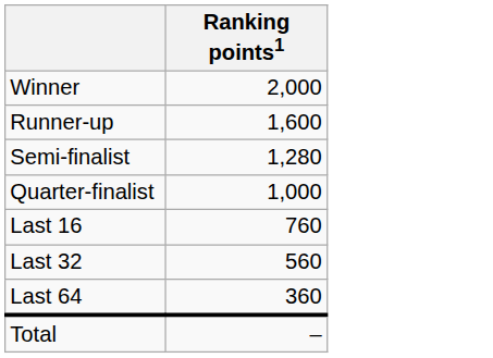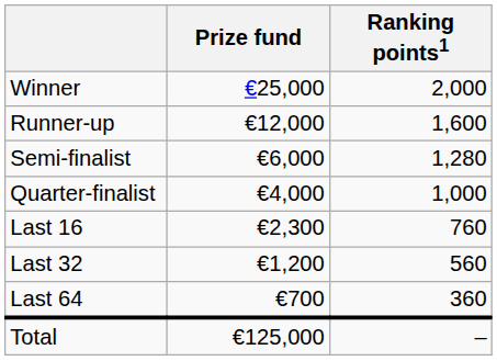 <table class="wikitable">
 <tr>
 <th width=110px></th>
+<th width=110px align="right">Prize fund</th>
 <th width=110px align="right">Ranking points<sup>1</sup></th>
 </tr>
 <tr>
 <td>Winner</td>
+<td align="right"><a href='#'>€</a>25,000</td>
 <td align="right">2,000</td>
 </tr>
 <tr>
 <td>Runner-up</td>
+<td align="right">€12,000</td>
 <td align="right">1,600</td>
 </tr>
 <tr>
 <td>Semi-finalist</td>
+<td align="right">€6,000</td>
 <td align="right">1,280</td>
 </tr>
 <tr>
 <td>Quarter-finalist</td>
+<td align="right">€4,000</td>
 <td align="right">1,000</td>
 </tr>
 <tr>
 <td>Last 16</td>
+<td align="right">€2,300</td>
 <td align="right">760</td>
 </tr>
 <tr>
 <td>Last 32</td>
+<td align="right">€1,200</td>
 <td align="right">560</td>
 </tr>
 <tr>
 <td>Last 64</td>
+<td align="right">€700</td>
 <td align="right">360</td>
 </tr>
 <tr style="border-top:medium solid">
 <td>Total</td>
+<td align="right">€125,000</td>
 <td align="right">–</td>
 </tr>
 </table>
